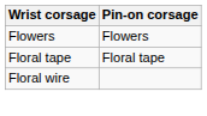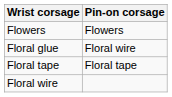 <table class="wikitable">
 <tr>
 <th>Wrist corsage</th>
 <th>Pin-on corsage</th>
 </tr>
 <tr>
 <td>Flowers</td>
 <td>Flowers</td>
 </tr>
 <tr>
+<td>Floral glue</td>
+<td>Floral wire</td>
+</tr>
+<tr>
 <td>Floral tape</td>
 <td>Floral tape</td>
 </tr>
 <tr>
 <td>Floral wire</td>
 <td></td>
 </tr>
 </table>
